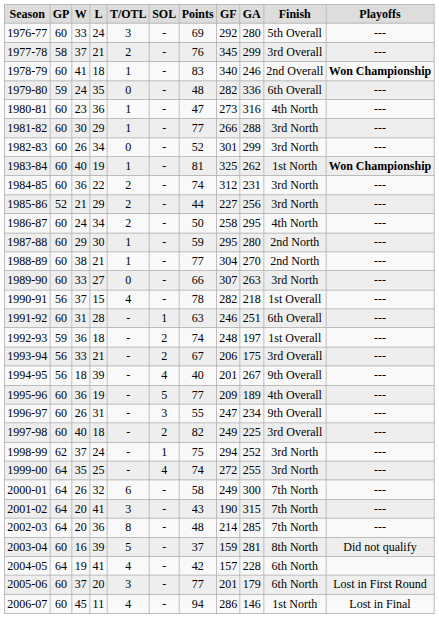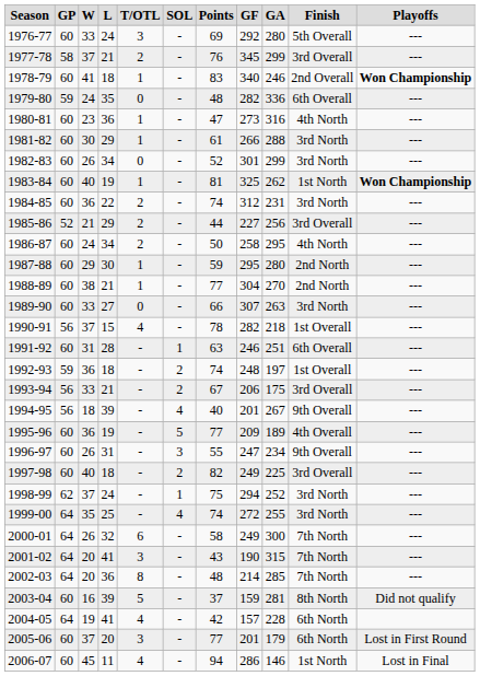 <table class="wikitable">
 <tr align="center"  bgcolor="#dddddd">
 <td><strong>Season</strong></td>
 <td><strong>GP </strong></td>
 <td><strong> W </strong></td>
 <td><strong> L </strong></td>
 <td><strong> T/OTL </strong></td>
 <td><strong>SOL</strong></td>
 <td><strong>Points</strong></td>
 <td><strong>GF </strong></td>
 <td><strong>GA </strong></td>
 <td><strong>Finish</strong></td>
 <td><strong>Playoffs</strong></td>
 </tr>
 <tr align="center">
 <td>1976-77</td>
 <td>60</td>
 <td>33</td>
 <td>24</td>
 <td>3</td>
 <td>-</td>
 <td>69</td>
 <td>292</td>
 <td>280</td>
 <td>5th Overall</td>
 <td>---</td>
 </tr>
 <tr align="center" bgcolor="#eeeeee">
 <td>1977-78</td>
 <td>58</td>
 <td>37</td>
 <td>21</td>
 <td>2</td>
 <td>-</td>
 <td>76</td>
 <td>345</td>
 <td>299</td>
 <td>3rd Overall</td>
 <td>---</td>
 </tr>
 <tr align="center">
 <td>1978-79</td>
 <td>60</td>
 <td>41</td>
 <td>18</td>
 <td>1</td>
 <td>-</td>
 <td>83</td>
 <td>340</td>
 <td>246</td>
 <td>2nd Overall</td>
 <td><strong>Won Championship</strong></td>
 </tr>
 <tr align="center" bgcolor="#eeeeee">
 <td>1979-80</td>
 <td>59</td>
 <td>24</td>
 <td>35</td>
 <td>0</td>
 <td>-</td>
 <td>48</td>
 <td>282</td>
 <td>336</td>
 <td>6th Overall</td>
 <td>---</td>
 </tr>
 <tr align="center">
 <td>1980-81</td>
 <td>60</td>
 <td>23</td>
 <td>36</td>
 <td>1</td>
 <td>-</td>
 <td>47</td>
 <td>273</td>
 <td>316</td>
 <td>4th North</td>
 <td>---</td>
 </tr>
 <tr align="center" bgcolor="#eeeeee">
 <td>1981-82</td>
 <td>60</td>
 <td>30</td>
 <td>29</td>
 <td>1</td>
 <td>-</td>
-<td>77</td>
+<td>61</td>
 <td>266</td>
 <td>288</td>
 <td>3rd North</td>
 <td>---</td>
 </tr>
 <tr align="center">
 <td>1982-83</td>
 <td>60</td>
 <td>26</td>
 <td>34</td>
 <td>0</td>
 <td>-</td>
 <td>52</td>
 <td>301</td>
 <td>299</td>
 <td>3rd North</td>
 <td>---</td>
 </tr>
 <tr align="center" bgcolor="#eeeeee">
 <td>1983-84</td>
 <td>60</td>
 <td>40</td>
 <td>19</td>
 <td>1</td>
 <td>-</td>
 <td>81</td>
 <td>325</td>
 <td>262</td>
 <td>1st North</td>
 <td><strong>Won Championship</strong></td>
 </tr>
 <tr align="center">
 <td>1984-85</td>
 <td>60</td>
 <td>36</td>
 <td>22</td>
 <td>2</td>
 <td>-</td>
 <td>74</td>
 <td>312</td>
 <td>231</td>
 <td>3rd North</td>
 <td>---</td>
 </tr>
 <tr align="center" bgcolor="#eeeeee">
 <td>1985-86</td>
 <td>52</td>
 <td>21</td>
 <td>29</td>
 <td>2</td>
 <td>-</td>
 <td>44</td>
 <td>227</td>
 <td>256</td>
-<td>3rd North</td>
+<td>3rd Overall</td>
 <td>---</td>
 </tr>
 <tr align="center">
 <td>1986-87</td>
 <td>60</td>
 <td>24</td>
 <td>34</td>
 <td>2</td>
 <td>-</td>
 <td>50</td>
 <td>258</td>
 <td>295</td>
 <td>4th North</td>
 <td>---</td>
 </tr>
 <tr align="center" bgcolor="#eeeeee">
 <td>1987-88</td>
 <td>60</td>
 <td>29</td>
 <td>30</td>
 <td>1</td>
 <td>-</td>
 <td>59</td>
 <td>295</td>
 <td>280</td>
 <td>2nd North</td>
 <td>---</td>
 </tr>
 <tr align="center">
 <td>1988-89</td>
 <td>60</td>
 <td>38</td>
 <td>21</td>
 <td>1</td>
 <td>-</td>
 <td>77</td>
 <td>304</td>
 <td>270</td>
 <td>2nd North</td>
 <td>---</td>
 </tr>
 <tr align="center" bgcolor="#eeeeee">
 <td>1989-90</td>
 <td>60</td>
 <td>33</td>
 <td>27</td>
 <td>0</td>
 <td>-</td>
 <td>66</td>
 <td>307</td>
 <td>263</td>
 <td>3rd North</td>
 <td>---</td>
 </tr>
 <tr align="center">
 <td>1990-91</td>
 <td>56</td>
 <td>37</td>
 <td>15</td>
 <td>4</td>
 <td>-</td>
 <td>78</td>
 <td>282</td>
 <td>218</td>
 <td>1st Overall</td>
 <td>---</td>
 </tr>
 <tr align="center" bgcolor="#eeeeee">
 <td>1991-92</td>
 <td>60</td>
 <td>31</td>
 <td>28</td>
 <td>-</td>
 <td>1</td>
 <td>63</td>
 <td>246</td>
 <td>251</td>
 <td>6th Overall</td>
 <td>---</td>
 </tr>
 <tr align="center">
 <td>1992-93</td>
 <td>59</td>
 <td>36</td>
 <td>18</td>
 <td>-</td>
 <td>2</td>
 <td>74</td>
 <td>248</td>
 <td>197</td>
 <td>1st Overall</td>
 <td>---</td>
 </tr>
 <tr align="center" bgcolor="#eeeeee">
 <td>1993-94</td>
 <td>56</td>
 <td>33</td>
 <td>21</td>
 <td>-</td>
 <td>2</td>
 <td>67</td>
 <td>206</td>
 <td>175</td>
 <td>3rd Overall</td>
 <td>---</td>
 </tr>
 <tr align="center">
 <td>1994-95</td>
 <td>56</td>
 <td>18</td>
 <td>39</td>
 <td>-</td>
 <td>4</td>
 <td>40</td>
 <td>201</td>
 <td>267</td>
 <td>9th Overall</td>
 <td>---</td>
 </tr>
 <tr align="center" bgcolor="#eeeeee">
 <td>1995-96</td>
 <td>60</td>
 <td>36</td>
 <td>19</td>
 <td>-</td>
 <td>5</td>
 <td>77</td>
 <td>209</td>
 <td>189</td>
 <td>4th Overall</td>
 <td>---</td>
 </tr>
 <tr align="center">
 <td>1996-97</td>
 <td>60</td>
 <td>26</td>
 <td>31</td>
 <td>-</td>
 <td>3</td>
 <td>55</td>
 <td>247</td>
 <td>234</td>
 <td>9th Overall</td>
 <td>---</td>
 </tr>
 <tr align="center" bgcolor="#eeeeee">
 <td>1997-98</td>
 <td>60</td>
 <td>40</td>
 <td>18</td>
 <td>-</td>
 <td>2</td>
 <td>82</td>
 <td>249</td>
 <td>225</td>
 <td>3rd Overall</td>
 <td>---</td>
 </tr>
 <tr align="center">
 <td>1998-99</td>
 <td>62</td>
 <td>37</td>
 <td>24</td>
 <td>-</td>
 <td>1</td>
 <td>75</td>
 <td>294</td>
 <td>252</td>
 <td>3rd North</td>
 <td>---</td>
 </tr>
 <tr align="center" bgcolor="#eeeeee">
 <td>1999-00</td>
 <td>64</td>
 <td>35</td>
 <td>25</td>
 <td>-</td>
 <td>4</td>
 <td>74</td>
 <td>272</td>
 <td>255</td>
 <td>3rd North</td>
 <td>---</td>
 </tr>
 <tr align="center">
 <td>2000-01</td>
 <td>64</td>
 <td>26</td>
 <td>32</td>
 <td>6</td>
 <td>-</td>
 <td>58</td>
 <td>249</td>
 <td>300</td>
 <td>7th North</td>
 <td>---</td>
 </tr>
 <tr align="center" bgcolor="#eeeeee">
 <td>2001-02</td>
 <td>64</td>
 <td>20</td>
 <td>41</td>
 <td>3</td>
 <td>-</td>
 <td>43</td>
 <td>190</td>
 <td>315</td>
 <td>7th North</td>
 <td>---</td>
 </tr>
 <tr align="center">
 <td>2002-03</td>
 <td>64</td>
 <td>20</td>
 <td>36</td>
 <td>8</td>
 <td>-</td>
 <td>48</td>
 <td>214</td>
 <td>285</td>
 <td>7th North</td>
 <td>---</td>
 </tr>
 <tr align="center" bgcolor="#eeeeee">
 <td>2003-04</td>
 <td>60</td>
 <td>16</td>
 <td>39</td>
 <td>5</td>
 <td>-</td>
 <td>37</td>
 <td>159</td>
 <td>281</td>
 <td>8th North</td>
 <td>Did not qualify</td>
 </tr>
 <tr align="center">
 <td>2004-05</td>
 <td>64</td>
 <td>19</td>
 <td>41</td>
 <td>4</td>
 <td>-</td>
 <td>42</td>
 <td>157</td>
 <td>228</td>
 <td>6th North</td>
 <td></td>
 </tr>
 <tr align="center" bgcolor="#eeeeee">
 <td>2005-06</td>
 <td>60</td>
 <td>37</td>
 <td>20</td>
 <td>3</td>
 <td>-</td>
 <td>77</td>
 <td>201</td>
 <td>179</td>
 <td>6th North</td>
 <td>Lost in First Round</td>
 </tr>
 <tr align="center">
 <td>2006-07</td>
 <td>60</td>
 <td>45</td>
 <td>11</td>
 <td>4</td>
 <td>-</td>
 <td>94</td>
 <td>286</td>
 <td>146</td>
 <td>1st North</td>
 <td>Lost in Final</td>
 </tr>
 </table>
